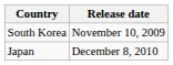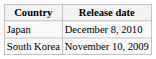 <table class="wikitable">
 <tr>
 <th>Country</th>
 <th>Release date</th>
 </tr>
 <tr>
+<td>Japan</td>
+<td>December 8, 2010</td>
+</tr>
+<tr>
 <td>South Korea</td>
 <td>November 10, 2009</td>
 </tr>
-<tr>
-<td>Japan</td>
-<td>December 8, 2010</td>
-</tr>
 </table>
